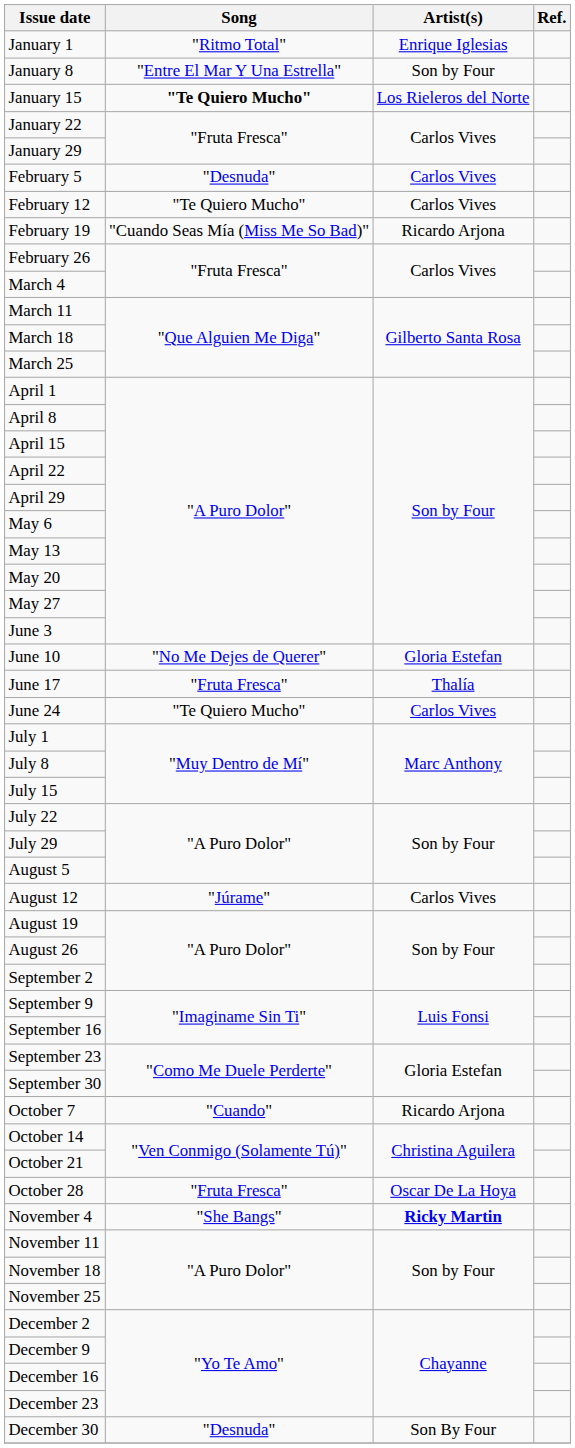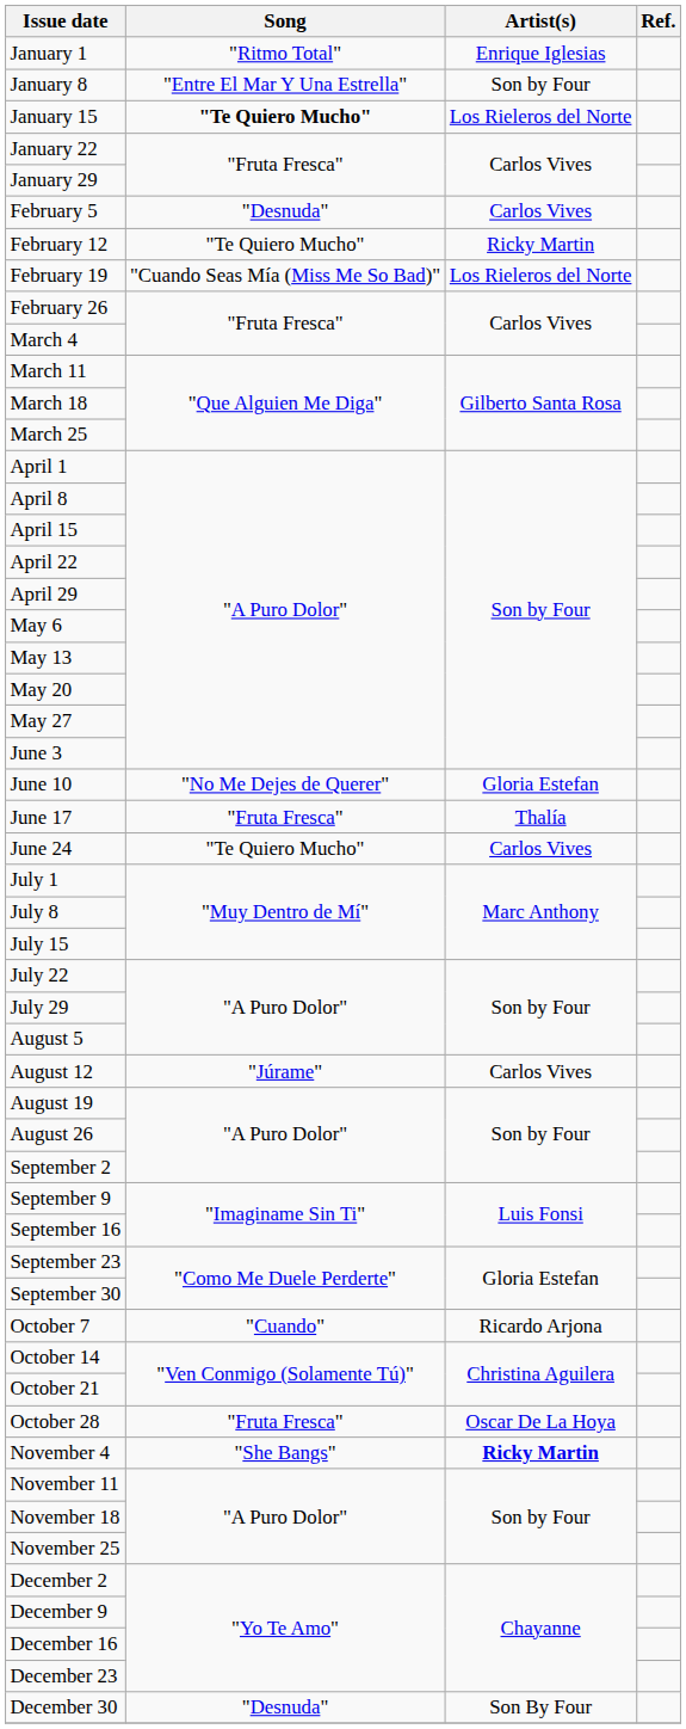 <table class="wikitable sortable">
 <tr>
 <th style="text-align: center;">Issue date</th>
 <th style="text-align: center;">Song</th>
 <th style="text-align: center;">Artist(s)</th>
 <th style="text-align: center;">Ref.</th>
 </tr>
 <tr>
 <td>January 1</td>
 <td style="text-align: center;">"<a href='#'>Ritmo Total</a>"</td>
 <td style="text-align: center;"><a href='#'>Enrique Iglesias</a></td>
 <td style="text-align: center;"></td>
 </tr>
 <tr>
 <td>January 8</td>
 <td style="text-align: center;">"<a href='#'>Entre El Mar Y Una Estrella</a>"</td>
 <td style="text-align: center;">Son by Four</td>
 <td style="text-align: center;"></td>
 </tr>
 <tr>
 <td>January 15</td>
 <td style="text-align: center;"><strong>"Te Quiero Mucho"</strong></td>
 <td style="text-align: center;"><a href='#'>Los Rieleros del Norte</a></td>
 <td style="text-align: center;"></td>
 </tr>
 <tr>
 <td>January 22</td>
 <td style="text-align: center;" rowspan="2">"Fruta Fresca"</td>
 <td style="text-align: center;" rowspan="2">Carlos Vives</td>
 <td style="text-align: center;"></td>
 </tr>
 <tr>
 <td>January 29</td>
 <td style="text-align: center;"></td>
 </tr>
 <tr>
 <td>February 5</td>
 <td style="text-align: center;">"<a href='#'>Desnuda</a>"</td>
 <td style="text-align: center;"><a href='#'>Carlos Vives</a></td>
 <td style="text-align: center;"></td>
 </tr>
 <tr>
 <td>February 12</td>
 <td style="text-align: center;">"Te Quiero Mucho"</td>
-<td style="text-align: center;">Carlos Vives</td>
+<td style="text-align: center;"><a href='#'>Ricky Martin</a></td>
 <td style="text-align: center;"></td>
 </tr>
 <tr>
 <td>February 19</td>
 <td style="text-align: center;">"Cuando Seas Mía (<a href='#'>Miss Me So Bad</a>)"</td>
-<td style="text-align: center;">Ricardo Arjona</td>
+<td style="text-align: center;"><a href='#'>Los Rieleros del Norte</a></td>
 <td style="text-align: center;"></td>
 </tr>
 <tr>
 <td>February 26</td>
 <td style="text-align: center;" rowspan="2">"Fruta Fresca"</td>
 <td style="text-align: center;" rowspan="2">Carlos Vives</td>
 <td style="text-align: center;"></td>
 </tr>
 <tr>
 <td>March 4</td>
 <td style="text-align: center;"></td>
 </tr>
 <tr>
 <td>March 11</td>
 <td style="text-align: center;" rowspan="3">"<a href='#'>Que Alguien Me Diga</a>"</td>
 <td style="text-align: center;" rowspan="3"><a href='#'>Gilberto Santa Rosa</a></td>
 <td style="text-align: center;"></td>
 </tr>
 <tr>
 <td>March 18</td>
 <td style="text-align: center;"></td>
 </tr>
 <tr>
 <td>March 25</td>
 <td style="text-align: center;"></td>
 </tr>
 <tr>
 <td>April 1</td>
 <td style="text-align: center;" rowspan="10">"<a href='#'>A Puro Dolor</a>"</td>
 <td style="text-align: center;" rowspan="10"><a href='#'>Son by Four</a></td>
 <td style="text-align: center;"></td>
 </tr>
 <tr>
 <td>April 8</td>
 <td style="text-align: center;"></td>
 </tr>
 <tr>
 <td>April 15</td>
 <td style="text-align: center;"></td>
 </tr>
 <tr>
 <td>April 22</td>
 <td style="text-align: center;"></td>
 </tr>
 <tr>
 <td>April 29</td>
 <td style="text-align: center;"></td>
 </tr>
 <tr>
 <td>May 6</td>
 <td style="text-align: center;"></td>
 </tr>
 <tr>
 <td>May 13</td>
 <td style="text-align: center;"></td>
 </tr>
 <tr>
 <td>May 20</td>
 <td style="text-align: center;"></td>
 </tr>
 <tr>
 <td>May 27</td>
 <td style="text-align: center;"></td>
 </tr>
 <tr>
 <td>June 3</td>
 <td style="text-align: center;"></td>
 </tr>
 <tr>
 <td>June 10</td>
 <td style="text-align: center;">"<a href='#'>No Me Dejes de Querer</a>"</td>
 <td style="text-align: center;"><a href='#'>Gloria Estefan</a></td>
 <td style="text-align: center;"></td>
 </tr>
 <tr>
 <td>June 17</td>
 <td style="text-align: center;">"<a href='#'>Fruta Fresca</a>"</td>
 <td style="text-align: center;"><a href='#'>Thalía</a></td>
 <td style="text-align: center;"></td>
 </tr>
 <tr>
 <td>June 24</td>
 <td style="text-align: center;">"Te Quiero Mucho"</td>
 <td style="text-align: center;"><a href='#'>Carlos Vives</a></td>
 <td style="text-align: center;"></td>
 </tr>
 <tr>
 <td>July 1</td>
 <td style="text-align: center;" rowspan="3">"<a href='#'>Muy Dentro de Mí</a>"</td>
 <td style="text-align: center;" rowspan="3"><a href='#'>Marc Anthony</a></td>
 <td style="text-align: center;"></td>
 </tr>
 <tr>
 <td>July 8</td>
 <td style="text-align: center;"></td>
 </tr>
 <tr>
 <td>July 15</td>
 <td style="text-align: center;"></td>
 </tr>
 <tr>
 <td>July 22</td>
 <td style="text-align: center;" rowspan="3">"A Puro Dolor"</td>
 <td style="text-align: center;" rowspan="3">Son by Four</td>
 <td style="text-align: center;"></td>
 </tr>
 <tr>
 <td>July 29</td>
 <td style="text-align: center;"></td>
 </tr>
 <tr>
 <td>August 5</td>
 <td style="text-align: center;"></td>
 </tr>
 <tr>
 <td>August 12</td>
 <td style="text-align: center;">"<a href='#'>Júrame</a>"</td>
 <td style="text-align: center;">Carlos Vives</td>
 <td style="text-align: center;"></td>
 </tr>
 <tr>
 <td>August 19</td>
 <td style="text-align: center;" rowspan="3">"A Puro Dolor"</td>
 <td style="text-align: center;" rowspan="3">Son by Four</td>
 <td style="text-align: center;"></td>
 </tr>
 <tr>
 <td>August 26</td>
 <td style="text-align: center;"></td>
 </tr>
 <tr>
 <td>September 2</td>
 <td style="text-align: center;"></td>
 </tr>
 <tr>
 <td>September 9</td>
 <td style="text-align: center;" rowspan="2">"<a href='#'>Imaginame Sin Ti</a>"</td>
 <td style="text-align: center;" rowspan="2"><a href='#'>Luis Fonsi</a></td>
 <td style="text-align: center;"></td>
 </tr>
 <tr>
 <td>September 16</td>
 <td style="text-align: center;"></td>
 </tr>
 <tr>
 <td>September 23</td>
 <td style="text-align: center;" rowspan="2">"<a href='#'>Como Me Duele Perderte</a>"</td>
 <td style="text-align: center;" rowspan="2">Gloria Estefan</td>
 <td style="text-align: center;"></td>
 </tr>
 <tr>
 <td>September 30</td>
 <td style="text-align: center;"></td>
 </tr>
 <tr>
 <td>October 7</td>
 <td style="text-align: center;">"<a href='#'>Cuando</a>"</td>
 <td style="text-align: center;">Ricardo Arjona</td>
 <td style="text-align: center;"></td>
 </tr>
 <tr>
 <td>October 14</td>
 <td style="text-align: center;" rowspan="2">"<a href='#'>Ven Conmigo (Solamente Tú)</a>"</td>
 <td style="text-align: center;" rowspan="2"><a href='#'>Christina Aguilera</a></td>
 <td style="text-align: center;"></td>
 </tr>
 <tr>
 <td>October 21</td>
 <td style="text-align: center;"></td>
 </tr>
 <tr>
 <td>October 28</td>
 <td style="text-align: center;">"<a href='#'>Fruta Fresca</a>"</td>
 <td style="text-align: center;"><a href='#'>Oscar De La Hoya</a></td>
 <td style="text-align: center;"></td>
 </tr>
 <tr>
 <td>November 4</td>
 <td style="text-align: center;">"<a href='#'>She Bangs</a>"</td>
 <td style="text-align: center;"><strong><a href='#'>Ricky Martin</a></strong></td>
 <td style="text-align: center;"></td>
 </tr>
 <tr>
 <td>November 11</td>
 <td style="text-align: center;" rowspan="3">"A Puro Dolor"</td>
 <td style="text-align: center;" rowspan="3">Son by Four</td>
 <td style="text-align: center;"></td>
 </tr>
 <tr>
 <td>November 18</td>
 <td style="text-align: center;"></td>
 </tr>
 <tr>
 <td>November 25</td>
 <td style="text-align: center;"></td>
 </tr>
 <tr>
 <td>December 2</td>
 <td style="text-align: center;" rowspan="4">"<a href='#'>Yo Te Amo</a>"</td>
 <td style="text-align: center;" rowspan="4"><a href='#'>Chayanne</a></td>
 <td style="text-align: center;"></td>
 </tr>
 <tr>
 <td>December 9</td>
 <td style="text-align: center;"></td>
 </tr>
 <tr>
 <td>December 16</td>
 <td style="text-align: center;"></td>
 </tr>
 <tr>
 <td>December 23</td>
 <td style="text-align: center;"></td>
 </tr>
 <tr>
 <td>December 30</td>
 <td style="text-align: center;">"<a href='#'>Desnuda</a>"</td>
 <td style="text-align: center;">Son By Four</td>
 <td style="text-align: center;"></td>
 </tr>
 <tr>
 </tr>
 </table>
